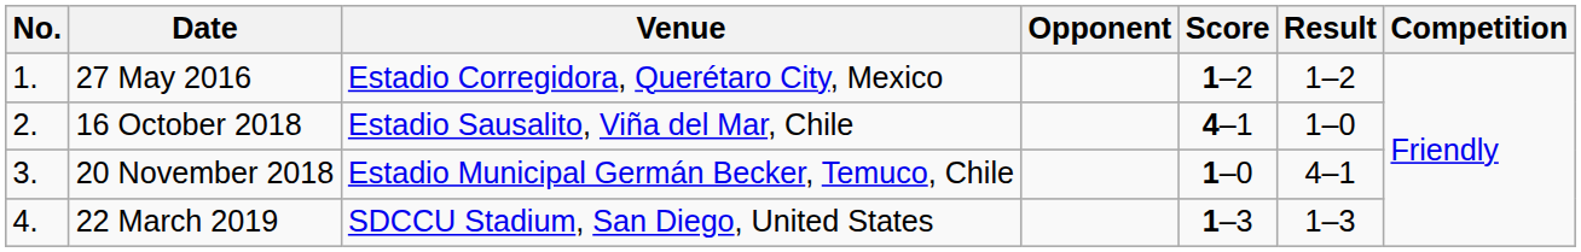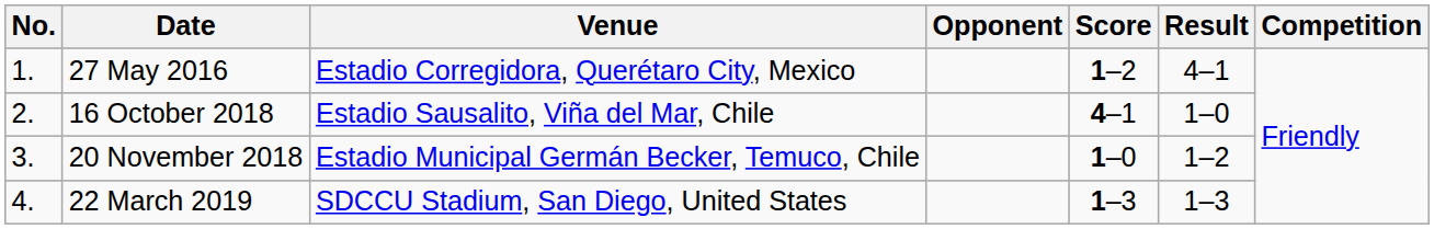 <table class="wikitable">
 <tr>
 <th>No.</th>
 <th>Date</th>
 <th>Venue</th>
 <th>Opponent</th>
 <th>Score</th>
 <th>Result</th>
 <th>Competition</th>
 </tr>
 <tr>
 <td>1.</td>
 <td>27 May 2016</td>
 <td><a href='#'>Estadio Corregidora</a>, <a href='#'>Querétaro City</a>, Mexico</td>
 <td></td>
 <td align=center><strong>1</strong>–2</td>
-<td align=center>1–2</td>
+<td align=center>4–1</td>
 <td rowspan="4"><a href='#'>Friendly</a></td>
 </tr>
 <tr>
 <td>2.</td>
 <td>16 October 2018</td>
 <td><a href='#'>Estadio Sausalito</a>, <a href='#'>Viña del Mar</a>, Chile</td>
 <td></td>
 <td align=center><strong>4</strong>–1</td>
 <td align=center>1–0</td>
 </tr>
 <tr>
 <td>3.</td>
 <td>20 November 2018</td>
 <td><a href='#'>Estadio Municipal Germán Becker</a>, <a href='#'>Temuco</a>, Chile</td>
 <td></td>
 <td align=center><strong>1</strong>–0</td>
-<td align=center>4–1</td>
+<td align=center>1–2</td>
 </tr>
 <tr>
 <td>4.</td>
 <td>22 March 2019</td>
 <td><a href='#'>SDCCU Stadium</a>, <a href='#'>San Diego</a>, United States</td>
 <td></td>
 <td align=center><strong>1</strong>–3</td>
 <td align=center>1–3</td>
 </tr>
 </table>
